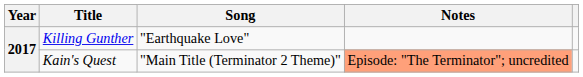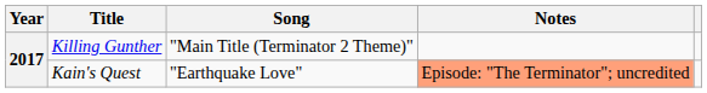 <table class="wikitable plainrowheaders" style="margin-right: 0;">
 <tr>
 <th scope="col">Year</th>
 <th scope="col">Title</th>
 <th scope="col">Song</th>
 <th scope="col">Notes</th>
 <th scope="col"></th>
 </tr>
 <tr>
 <th rowspan="2" scope="row">2017</th>
 <td><em><a href='#'>Killing Gunther</a></em></td>
-<td>"Earthquake Love"</td>
+<td>"Main Title (Terminator 2 Theme)"</td>
 <td></td>
 <td></td>
 </tr>
 <tr>
 <td><em>Kain's Quest</em></td>
-<td>"Main Title (Terminator 2 Theme)"</td>
+<td>"Earthquake Love"</td>
 <td style="background: lightsalmon;">Episode: "The Terminator"; uncredited</td>
 <td></td>
 </tr>
 </table>
